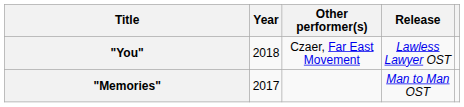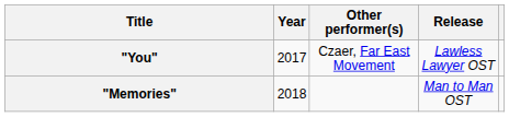 <table class="wikitable plainrowheaders" style="text-align:center;" border="1">
 <tr>
 <th scope="col" style="width:20em;">Title</th>
 <th scope="col">Year</th>
 <th scope="col">Other performer(s)</th>
 <th scope="col">Release</th>
 <th scope="col"></th>
 </tr>
 <tr>
 <th scope="row">"You"</th>
-<td>2018</td>
+<td>2017</td>
 <td>Czaer, <a href='#'>Far East Movement</a></td>
 <td><em><a href='#'>Lawless Lawyer</a> OST</em></td>
 <td></td>
 </tr>
 <tr>
 <th scope="row">"Memories"</th>
-<td>2017</td>
+<td>2018</td>
 <td></td>
 <td><em><a href='#'>Man to Man</a> OST</em></td>
 <td></td>
 </tr>
 </table>
